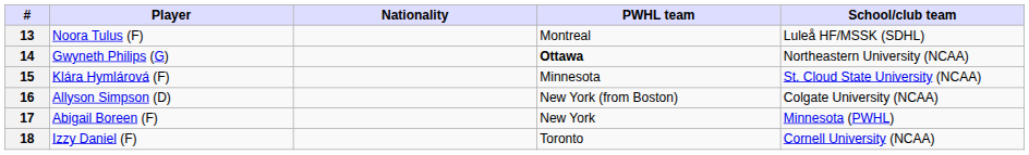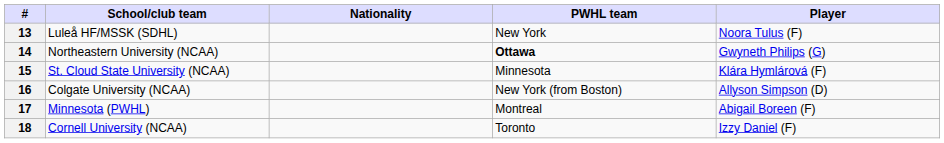 <table class="wikitable">
 <tr>
 <th style="background:#ddf; width:2.75%;">#</th>
-<th style="background:#ddf; width:15.0%;">Player</th>
+<th style="background:#ddf; width:15.0%;">School/club team</th>
 <th style="background:#ddf; width:15.0%;">Nationality</th>
 <th style="background:#ddf; width:15.0%;">PWHL team</th>
-<th style="background:#ddf; width:15.0%;">School/club team</th>
+<th style="background:#ddf; width:15.0%;">Player</th>
 </tr>
 <tr>
 <th>13</th>
+<td>Luleå HF/MSSK (SDHL)</td>
+<td></td>
+<td>New York</td>
 <td><a href='#'>Noora Tulus</a> (F)</td>
-<td></td>
-<td>Montreal</td>
-<td>Luleå HF/MSSK (SDHL)</td>
 </tr>
 <tr>
 <th>14</th>
-<td><a href='#'>Gwyneth Philips</a> (<a href='#'>G</a>)</td>
+<td>Northeastern University (NCAA)</td>
 <td></td>
 <td><strong>Ottawa</strong></td>
-<td>Northeastern University (NCAA)</td>
+<td><a href='#'>Gwyneth Philips</a> (<a href='#'>G</a>)</td>
 </tr>
 <tr>
 <th>15</th>
-<td><a href='#'>Klára Hymlárová</a> (F)</td>
+<td><a href='#'>St. Cloud State University</a> (NCAA)</td>
 <td></td>
 <td>Minnesota</td>
-<td><a href='#'>St. Cloud State University</a> (NCAA)</td>
+<td><a href='#'>Klára Hymlárová</a> (F)</td>
 </tr>
 <tr>
 <th>16</th>
-<td><a href='#'>Allyson Simpson</a> (D)</td>
+<td>Colgate University (NCAA)</td>
 <td></td>
 <td>New York (from Boston)</td>
-<td>Colgate University (NCAA)</td>
+<td><a href='#'>Allyson Simpson</a> (D)</td>
 </tr>
 <tr>
 <th>17</th>
+<td><a href='#'>Minnesota</a> (<a href='#'>PWHL</a>)</td>
+<td></td>
+<td>Montreal</td>
 <td><a href='#'>Abigail Boreen</a> (F)</td>
-<td></td>
-<td>New York</td>
-<td><a href='#'>Minnesota</a> (<a href='#'>PWHL</a>)</td>
 </tr>
 <tr>
 <th>18</th>
-<td><a href='#'>Izzy Daniel</a> (F)</td>
+<td><a href='#'>Cornell University</a> (NCAA)</td>
 <td></td>
 <td>Toronto</td>
-<td><a href='#'>Cornell University</a> (NCAA)</td>
+<td><a href='#'>Izzy Daniel</a> (F)</td>
 </tr>
 </table>
